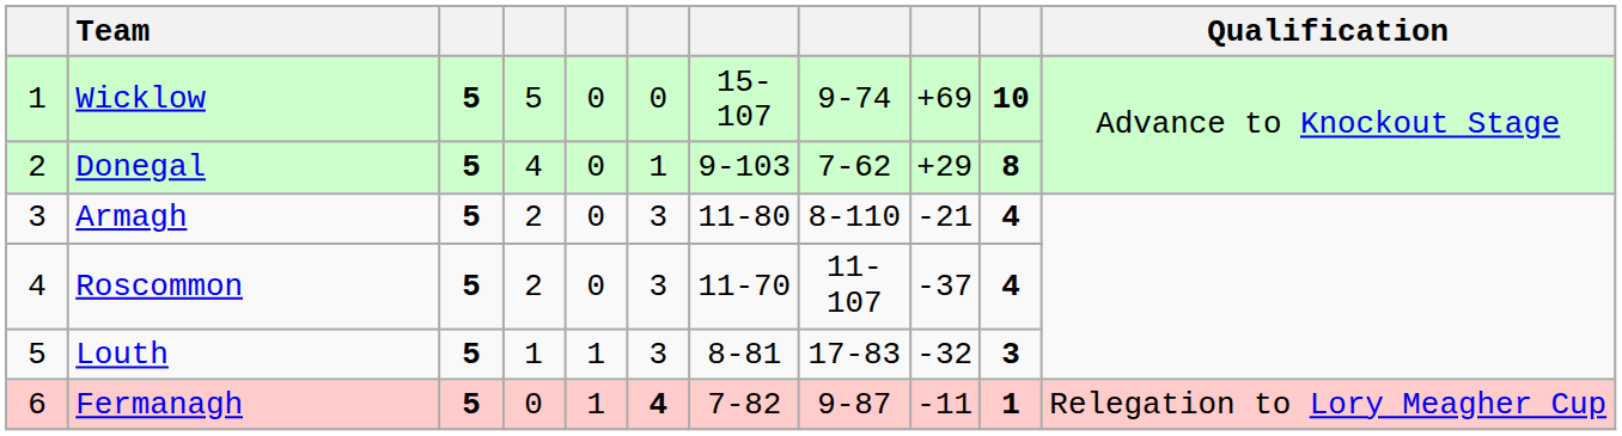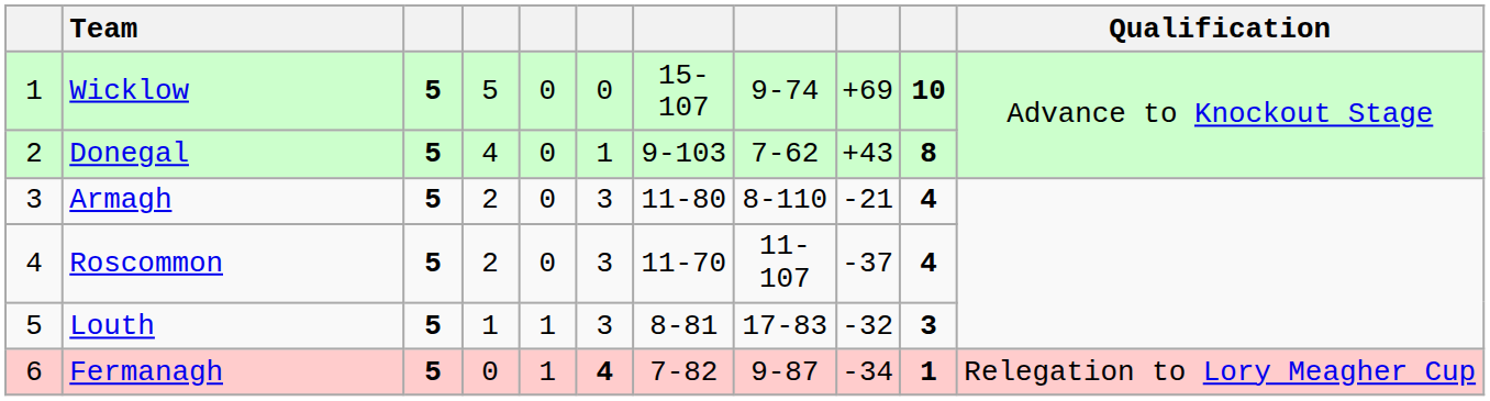 <table class="wikitable" style="text-align:center">
 <tr>
 <th width=20></th>
 <th width=150 style="text-align:left;">Team</th>
 <th width=20></th>
 <th width=20></th>
 <th width=20></th>
 <th width=20></th>
 <th width=40></th>
 <th width=40></th>
 <th width=20></th>
 <th width=20></th>
 <th>Qualification</th>
 </tr>
 <tr style="background:#ccffcc">
 <td>1</td>
 <td style="text-align:left"> <a href='#'>Wicklow</a></td>
 <td><strong>5</strong></td>
 <td>5</td>
 <td>0</td>
 <td>0</td>
 <td>15-107</td>
 <td>9-74</td>
 <td>+69</td>
 <td><strong>10</strong></td>
 <td rowspan="2">Advance to <a href='#'>Knockout Stage</a></td>
 </tr>
 <tr style="background:#ccffcc">
 <td>2</td>
 <td style="text-align:left"> <a href='#'>Donegal</a></td>
 <td><strong>5</strong></td>
 <td>4</td>
 <td>0</td>
 <td>1</td>
 <td>9-103</td>
 <td>7-62</td>
-<td>+29</td>
+<td>+43</td>
 <td><strong>8</strong></td>
 </tr>
 <tr>
 <td>3</td>
 <td style="text-align:left"> <a href='#'>Armagh</a></td>
 <td><strong>5</strong></td>
 <td>2</td>
 <td>0</td>
 <td>3</td>
 <td>11-80</td>
 <td>8-110</td>
 <td>-21</td>
 <td><strong>4</strong></td>
 <td rowspan="3"></td>
 </tr>
 <tr>
 <td>4</td>
 <td style="text-align:left"> <a href='#'>Roscommon</a></td>
 <td><strong>5</strong></td>
 <td>2</td>
 <td>0</td>
 <td>3</td>
 <td>11-70</td>
 <td>11-107</td>
 <td>-37</td>
 <td><strong>4</strong></td>
 </tr>
 <tr>
 <td>5</td>
 <td style="text-align:left"> <a href='#'>Louth</a></td>
 <td><strong>5</strong></td>
 <td>1</td>
 <td>1</td>
 <td>3</td>
 <td>8-81</td>
 <td>17-83</td>
 <td>-32</td>
 <td><strong>3</strong></td>
 </tr>
 <tr style="background:#ffcccc">
 <td>6</td>
 <td style="text-align:left"> <a href='#'>Fermanagh</a></td>
 <td><strong>5</strong></td>
 <td>0</td>
 <td>1</td>
 <td><strong>4</strong></td>
 <td>7-82</td>
 <td>9-87</td>
-<td>-11</td>
+<td>-34</td>
 <td><strong>1</strong></td>
 <td>Relegation to <a href='#'>Lory Meagher Cup</a></td>
 </tr>
 </table>
